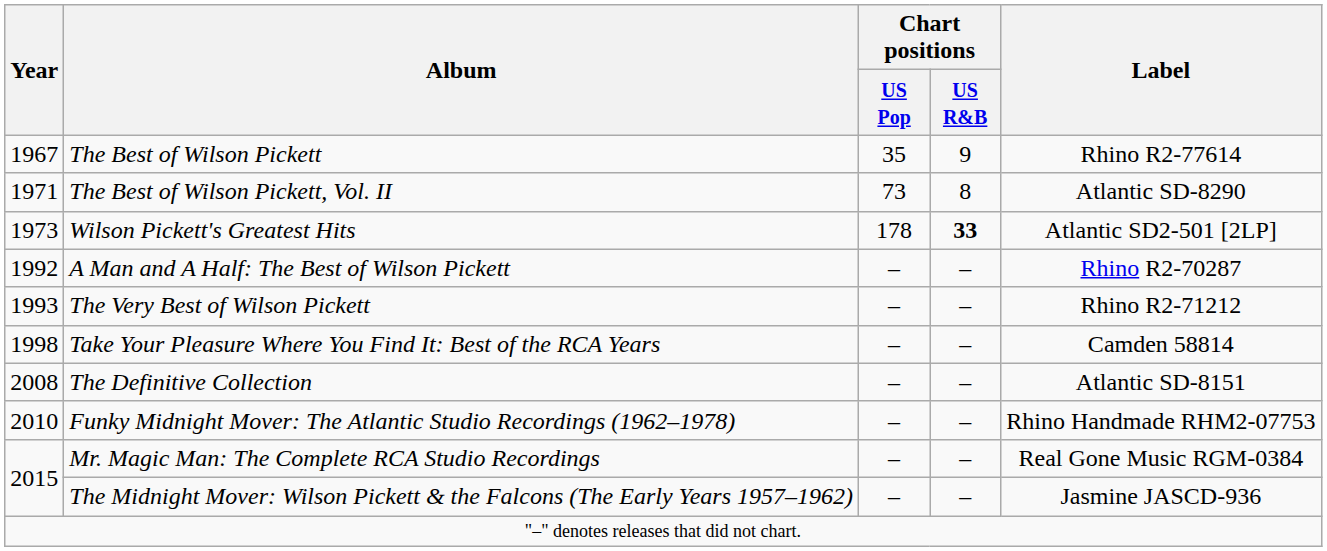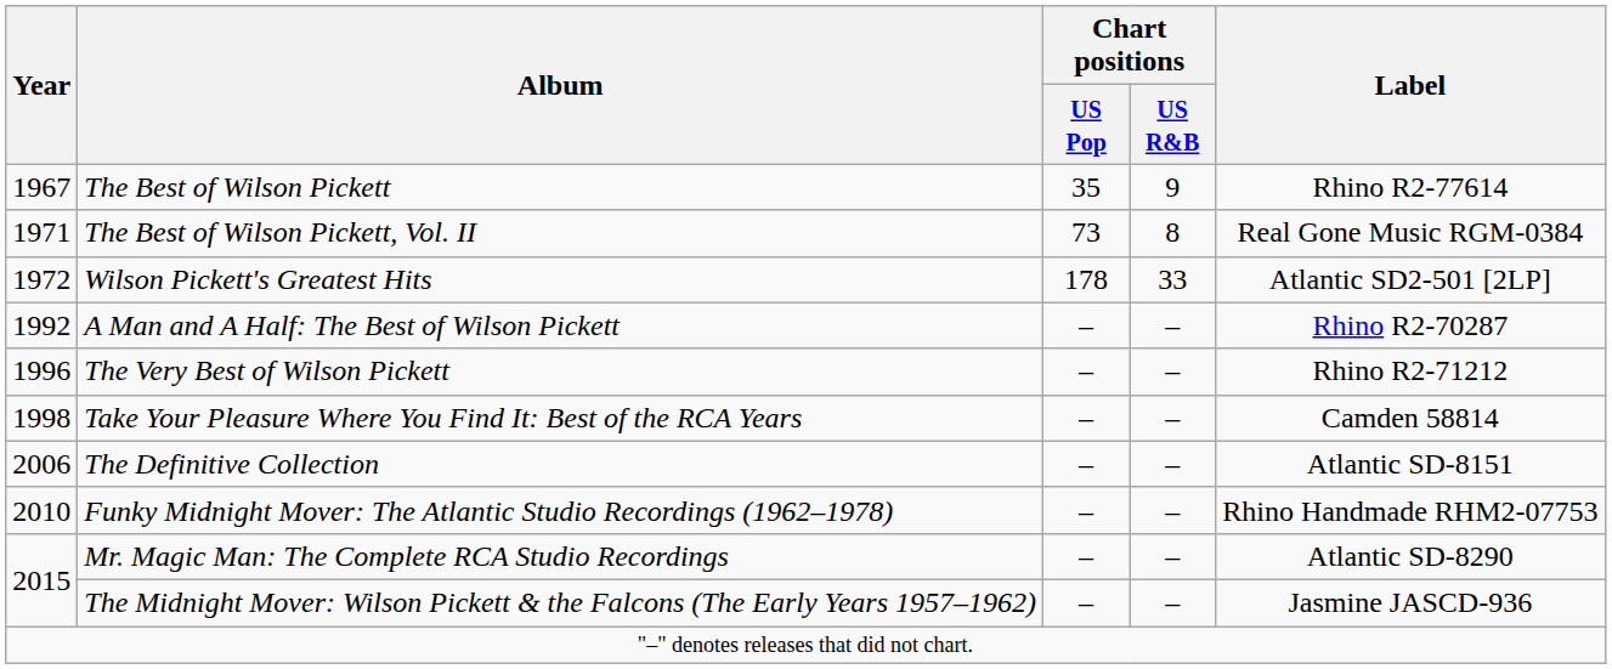 <table class="wikitable" style="text-align:center;">
 <tr>
 <th rowspan="2">Year</th>
 <th rowspan="2">Album</th>
 <th colspan="2">Chart positions</th>
 <th rowspan="2">Label</th>
 </tr>
 <tr>
 <th width="40"><small><a href='#'>US Pop</a></small><br></th>
 <th width="40"><small><a href='#'>US R&B</a></small><br></th>
 </tr>
 <tr>
 <td>1967</td>
 <td align="left"><em>The Best of Wilson Pickett</em></td>
 <td>35</td>
 <td>9</td>
 <td>Rhino R2-77614</td>
 </tr>
 <tr>
 <td>1971</td>
 <td align="left"><em>The Best of Wilson Pickett, Vol. II</em></td>
 <td>73</td>
 <td>8</td>
-<td>Atlantic SD-8290</td>
+<td>Real Gone Music RGM-0384</td>
 </tr>
 <tr>
-<td>1973</td>
+<td>1972</td>
 <td align="left"><em>Wilson Pickett's Greatest Hits</em></td>
 <td>178</td>
-<td><strong>33</strong></td>
+<td>33</td>
 <td>Atlantic SD2-501 [2LP]</td>
 </tr>
 <tr>
 <td>1992</td>
 <td align="left"><em>A Man and A Half: The Best of Wilson Pickett</em></td>
 <td>–</td>
 <td>–</td>
 <td><a href='#'>Rhino</a> R2-70287</td>
 </tr>
 <tr>
-<td>1993</td>
+<td>1996</td>
 <td align="left"><em>The Very Best of Wilson Pickett</em></td>
 <td>–</td>
 <td>–</td>
 <td>Rhino R2-71212</td>
 </tr>
 <tr>
 <td>1998</td>
 <td align="left"><em>Take Your Pleasure Where You Find It: Best of the RCA Years</em></td>
 <td>–</td>
 <td>–</td>
 <td>Camden 58814</td>
 </tr>
 <tr>
-<td>2008</td>
+<td>2006</td>
 <td align="left"><em>The Definitive Collection</em></td>
 <td>–</td>
 <td>–</td>
 <td>Atlantic SD-8151</td>
 </tr>
 <tr>
 <td>2010</td>
 <td align="left"><em>Funky Midnight Mover: The Atlantic Studio Recordings (1962–1978)</em></td>
 <td>–</td>
 <td>–</td>
 <td>Rhino Handmade RHM2-07753</td>
 </tr>
 <tr>
 <td rowspan="2">2015</td>
 <td align="left"><em>Mr. Magic Man: The Complete RCA Studio Recordings</em></td>
 <td>–</td>
 <td>–</td>
-<td>Real Gone Music RGM-0384</td>
+<td>Atlantic SD-8290</td>
 </tr>
 <tr>
 <td align="left"><em>The Midnight Mover: Wilson Pickett & the Falcons (The Early Years 1957–1962)</em></td>
 <td>–</td>
 <td>–</td>
 <td>Jasmine JASCD-936</td>
 </tr>
 <tr>
 <td colspan="6" style="text-align:center; font-size:9pt;">"–" denotes releases that did not chart.</td>
 </tr>
 </table>
